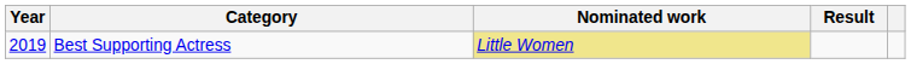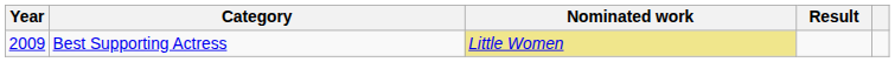 <table class="wikitable sortable">
 <tr>
 <th scope="col" style="width:1em;">Year</th>
 <th scope="col" style="width:39em;">Category</th>
 <th scope="col" style="width:30em;">Nominated work</th>
 <th scope="col" style="width:5em;">Result</th>
 <th scope="col" style="width:1em;"class="unsortable"></th>
 </tr>
 <tr>
-<td><a href='#'>2019</a></td>
+<td><a href='#'>2009</a></td>
 <td><a href='#'>Best Supporting Actress</a></td>
 <td style="background: khaki;"><em><a href='#'>Little Women</a></em></td>
 <td></td>
 <td align="center"></td>
 </tr>
 </table>
